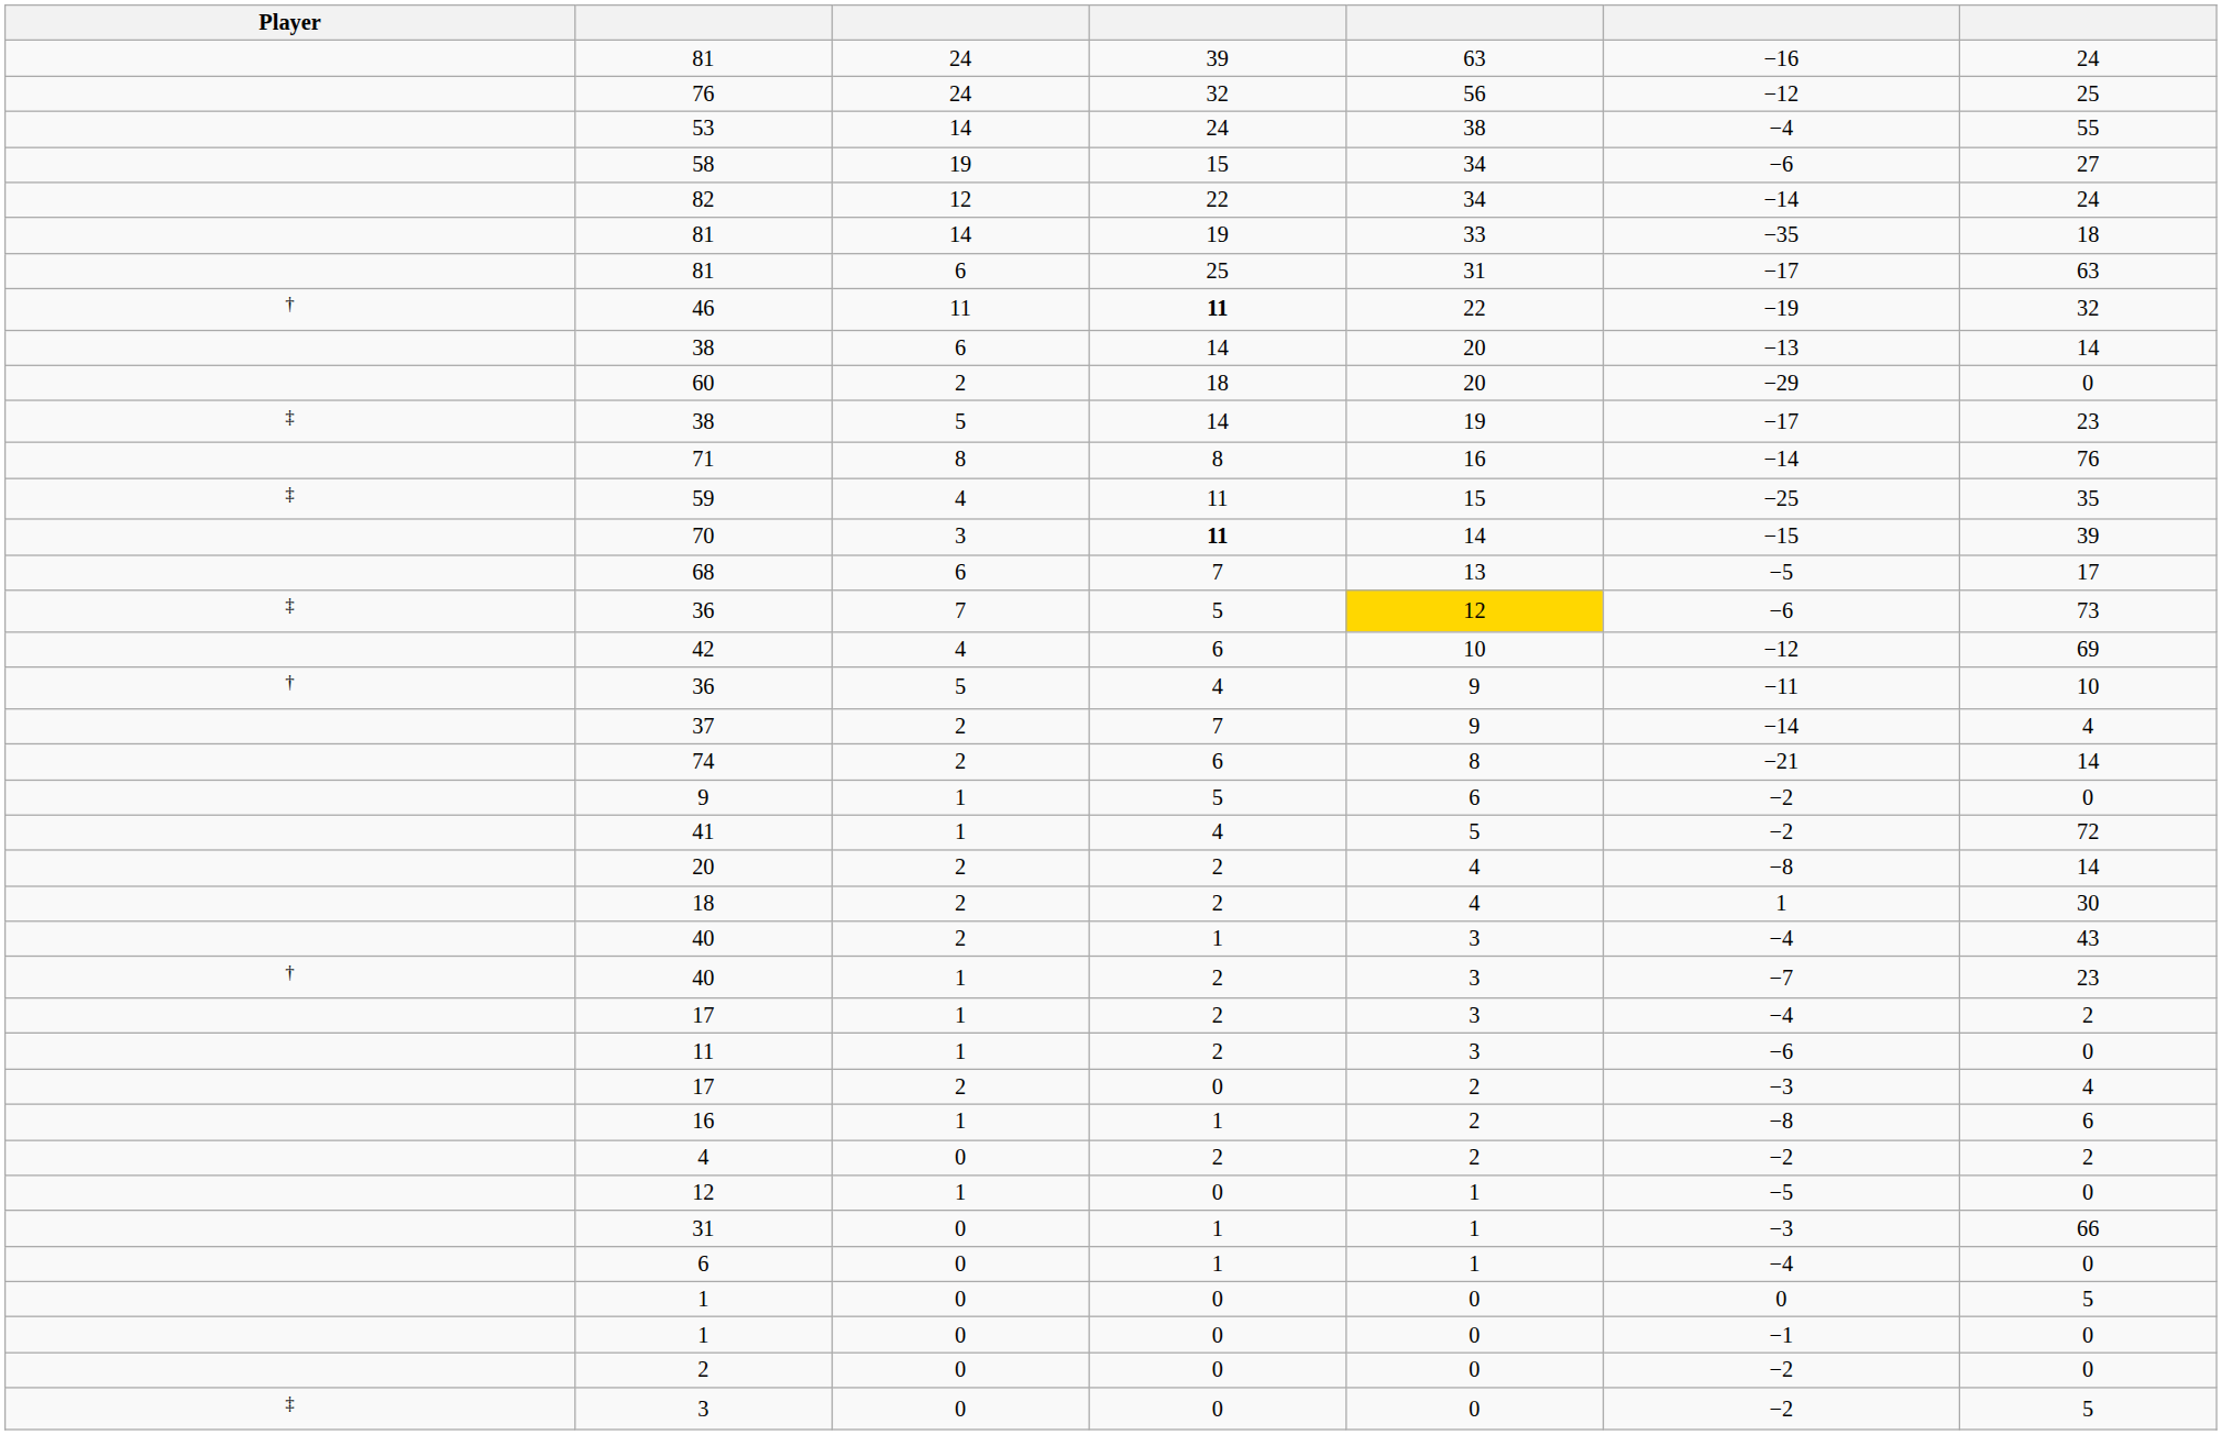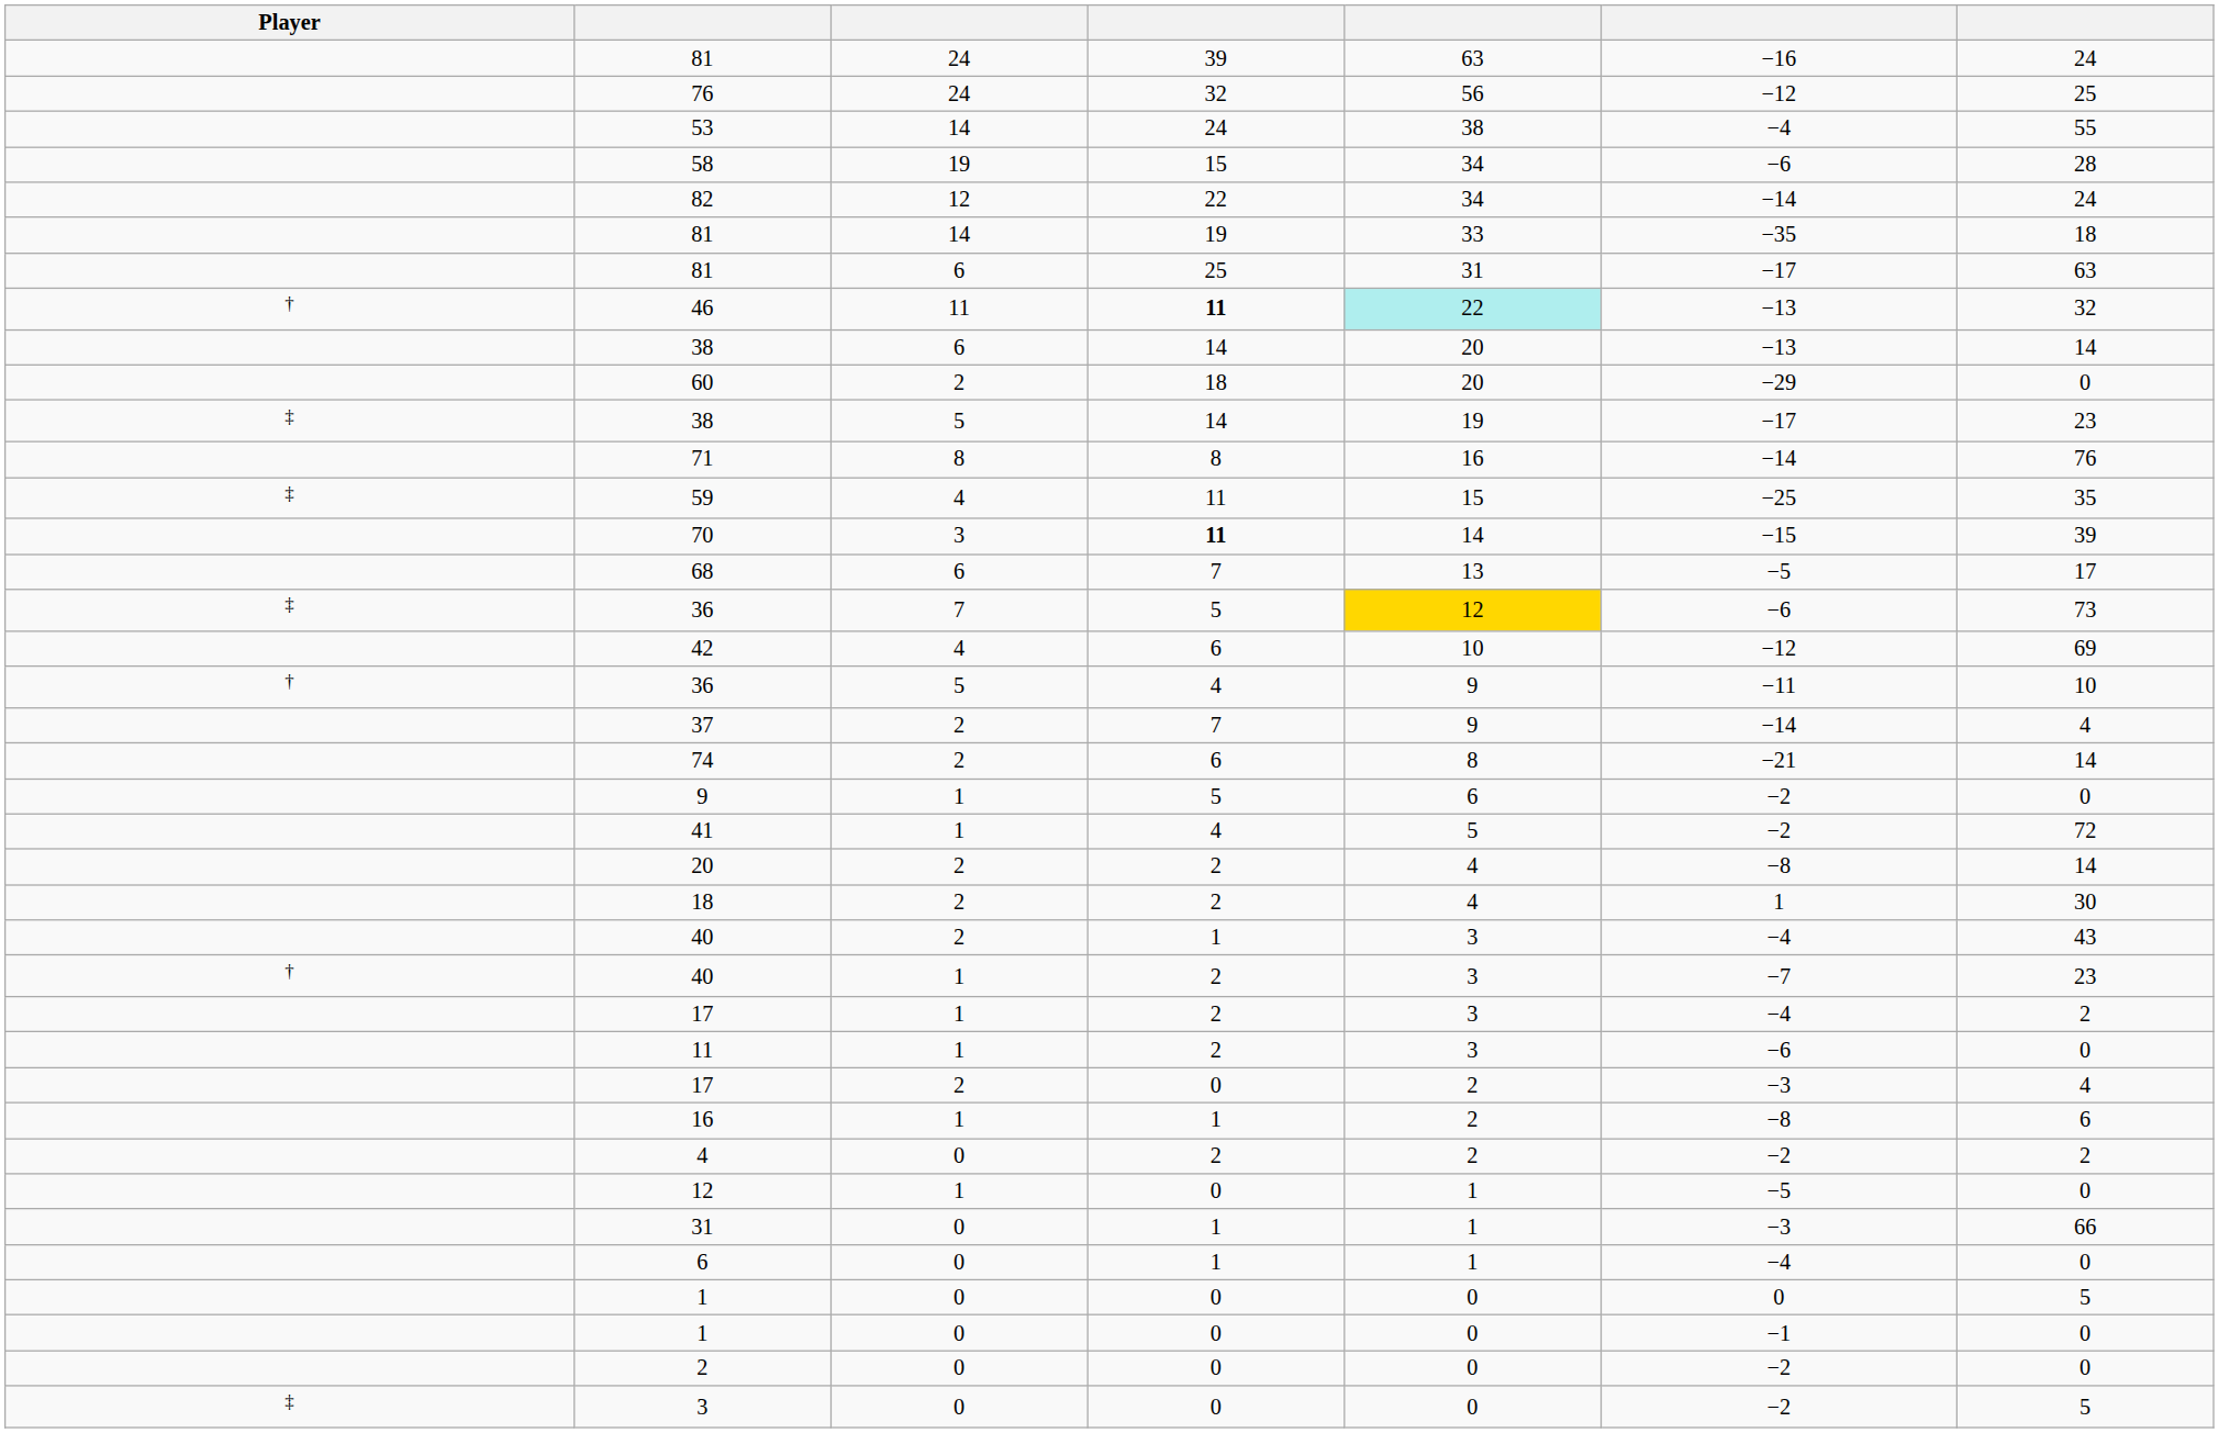 <table class="wikitable sortable" style="width:100%;">
 <tr align=center>
 <th>Player</th>
 <th></th>
 <th></th>
 <th></th>
 <th></th>
 <th data-sort-type="number"></th>
 <th></th>
 </tr>
 <tr align=center>
 <td></td>
 <td>81</td>
 <td>24</td>
 <td>39</td>
 <td>63</td>
 <td>−16</td>
 <td>24</td>
 </tr>
 <tr align=center>
 <td></td>
 <td>76</td>
 <td>24</td>
 <td>32</td>
 <td>56</td>
 <td>−12</td>
 <td>25</td>
 </tr>
 <tr align=center>
 <td></td>
 <td>53</td>
 <td>14</td>
 <td>24</td>
 <td>38</td>
 <td>−4</td>
 <td>55</td>
 </tr>
 <tr align=center>
 <td></td>
 <td>58</td>
 <td>19</td>
 <td>15</td>
 <td>34</td>
 <td>−6</td>
-<td>27</td>
+<td>28</td>
 </tr>
 <tr align=center>
 <td></td>
 <td>82</td>
 <td>12</td>
 <td>22</td>
 <td>34</td>
 <td>−14</td>
 <td>24</td>
 </tr>
 <tr align=center>
 <td></td>
 <td>81</td>
 <td>14</td>
 <td>19</td>
 <td>33</td>
 <td>−35</td>
 <td>18</td>
 </tr>
 <tr align=center>
 <td></td>
 <td>81</td>
 <td>6</td>
 <td>25</td>
 <td>31</td>
 <td>−17</td>
 <td>63</td>
 </tr>
 <tr align=center>
 <td><sup>†</sup></td>
 <td>46</td>
 <td>11</td>
 <td><strong>11</strong></td>
-<td>22</td>
-<td>−19</td>
+<td style="background: paleturquoise;">22</td>
+<td>−13</td>
 <td>32</td>
 </tr>
 <tr align=center>
 <td></td>
 <td>38</td>
 <td>6</td>
 <td>14</td>
 <td>20</td>
 <td>−13</td>
 <td>14</td>
 </tr>
 <tr align=center>
 <td></td>
 <td>60</td>
 <td>2</td>
 <td>18</td>
 <td>20</td>
 <td>−29</td>
 <td>0</td>
 </tr>
 <tr align=center>
 <td><sup>‡</sup></td>
 <td>38</td>
 <td>5</td>
 <td>14</td>
 <td>19</td>
 <td>−17</td>
 <td>23</td>
 </tr>
 <tr align=center>
 <td></td>
 <td>71</td>
 <td>8</td>
 <td>8</td>
 <td>16</td>
 <td>−14</td>
 <td>76</td>
 </tr>
 <tr align=center>
 <td><sup>‡</sup></td>
 <td>59</td>
 <td>4</td>
 <td>11</td>
 <td>15</td>
 <td>−25</td>
 <td>35</td>
 </tr>
 <tr align=center>
 <td></td>
 <td>70</td>
 <td>3</td>
 <td><strong>11</strong></td>
 <td>14</td>
 <td>−15</td>
 <td>39</td>
 </tr>
 <tr align=center>
 <td></td>
 <td>68</td>
 <td>6</td>
 <td>7</td>
 <td>13</td>
 <td>−5</td>
 <td>17</td>
 </tr>
 <tr align=center>
 <td><sup>‡</sup></td>
 <td>36</td>
 <td>7</td>
 <td>5</td>
 <td style="background: gold;">12</td>
 <td>−6</td>
 <td>73</td>
 </tr>
 <tr align=center>
 <td></td>
 <td>42</td>
 <td>4</td>
 <td>6</td>
 <td>10</td>
 <td>−12</td>
 <td>69</td>
 </tr>
 <tr align=center>
 <td><sup>†</sup></td>
 <td>36</td>
 <td>5</td>
 <td>4</td>
 <td>9</td>
 <td>−11</td>
 <td>10</td>
 </tr>
 <tr align=center>
 <td></td>
 <td>37</td>
 <td>2</td>
 <td>7</td>
 <td>9</td>
 <td>−14</td>
 <td>4</td>
 </tr>
 <tr align=center>
 <td></td>
 <td>74</td>
 <td>2</td>
 <td>6</td>
 <td>8</td>
 <td>−21</td>
 <td>14</td>
 </tr>
 <tr align=center>
 <td></td>
 <td>9</td>
 <td>1</td>
 <td>5</td>
 <td>6</td>
 <td>−2</td>
 <td>0</td>
 </tr>
 <tr align=center>
 <td></td>
 <td>41</td>
 <td>1</td>
 <td>4</td>
 <td>5</td>
 <td>−2</td>
 <td>72</td>
 </tr>
 <tr align=center>
 <td></td>
 <td>20</td>
 <td>2</td>
 <td>2</td>
 <td>4</td>
 <td>−8</td>
 <td>14</td>
 </tr>
 <tr align=center>
 <td></td>
 <td>18</td>
 <td>2</td>
 <td>2</td>
 <td>4</td>
 <td>1</td>
 <td>30</td>
 </tr>
 <tr align=center>
 <td></td>
 <td>40</td>
 <td>2</td>
 <td>1</td>
 <td>3</td>
 <td>−4</td>
 <td>43</td>
 </tr>
 <tr align=center>
 <td><sup>†</sup></td>
 <td>40</td>
 <td>1</td>
 <td>2</td>
 <td>3</td>
 <td>−7</td>
 <td>23</td>
 </tr>
 <tr align=center>
 <td></td>
 <td>17</td>
 <td>1</td>
 <td>2</td>
 <td>3</td>
 <td>−4</td>
 <td>2</td>
 </tr>
 <tr align=center>
 <td></td>
 <td>11</td>
 <td>1</td>
 <td>2</td>
 <td>3</td>
 <td>−6</td>
 <td>0</td>
 </tr>
 <tr align=center>
 <td></td>
 <td>17</td>
 <td>2</td>
 <td>0</td>
 <td>2</td>
 <td>−3</td>
 <td>4</td>
 </tr>
 <tr align=center>
 <td></td>
 <td>16</td>
 <td>1</td>
 <td>1</td>
 <td>2</td>
 <td>−8</td>
 <td>6</td>
 </tr>
 <tr align=center>
 <td></td>
 <td>4</td>
 <td>0</td>
 <td>2</td>
 <td>2</td>
 <td>−2</td>
 <td>2</td>
 </tr>
 <tr align=center>
 <td></td>
 <td>12</td>
 <td>1</td>
 <td>0</td>
 <td>1</td>
 <td>−5</td>
 <td>0</td>
 </tr>
 <tr align=center>
 <td></td>
 <td>31</td>
 <td>0</td>
 <td>1</td>
 <td>1</td>
 <td>−3</td>
 <td>66</td>
 </tr>
 <tr align=center>
 <td></td>
 <td>6</td>
 <td>0</td>
 <td>1</td>
 <td>1</td>
 <td>−4</td>
 <td>0</td>
 </tr>
 <tr align=center>
 <td></td>
 <td>1</td>
 <td>0</td>
 <td>0</td>
 <td>0</td>
 <td>0</td>
 <td>5</td>
 </tr>
 <tr align=center>
 <td></td>
 <td>1</td>
 <td>0</td>
 <td>0</td>
 <td>0</td>
 <td>−1</td>
 <td>0</td>
 </tr>
 <tr align=center>
 <td></td>
 <td>2</td>
 <td>0</td>
 <td>0</td>
 <td>0</td>
 <td>−2</td>
 <td>0</td>
 </tr>
 <tr align=center>
 <td><sup>‡</sup></td>
 <td>3</td>
 <td>0</td>
 <td>0</td>
 <td>0</td>
 <td>−2</td>
 <td>5</td>
 </tr>
 </table>
